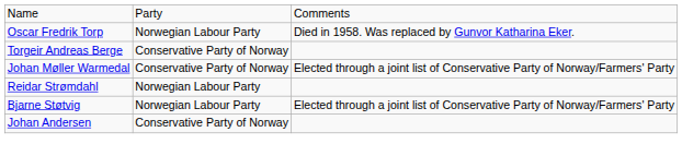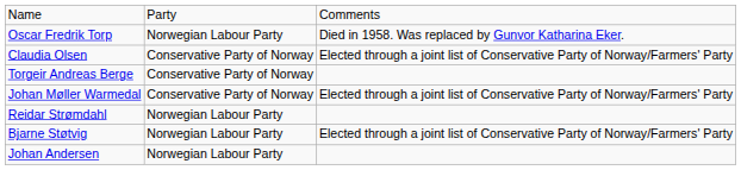 <table class="wikitable">
 <tr>
 <td>Name</td>
 <td>Party</td>
 <td>Comments</td>
 </tr>
 <tr>
 <td><a href='#'>Oscar Fredrik Torp</a></td>
 <td>Norwegian Labour Party</td>
 <td>Died in 1958. Was replaced by <a href='#'>Gunvor Katharina Eker</a>.</td>
+</tr>
+<tr>
+<td><a href='#'>Claudia Olsen</a></td>
+<td>Conservative Party of Norway</td>
+<td>Elected through a joint list of Conservative Party of Norway/Farmers' Party</td>
 </tr>
 <tr>
 <td><a href='#'>Torgeir Andreas Berge</a></td>
 <td>Conservative Party of Norway</td>
 <td></td>
 </tr>
 <tr>
 <td><a href='#'>Johan Møller Warmedal</a></td>
 <td>Conservative Party of Norway</td>
 <td>Elected through a joint list of Conservative Party of Norway/Farmers' Party</td>
 </tr>
 <tr>
 <td><a href='#'>Reidar Strømdahl</a></td>
 <td>Norwegian Labour Party</td>
 <td></td>
 </tr>
 <tr>
 <td><a href='#'>Bjarne Støtvig</a></td>
 <td>Norwegian Labour Party</td>
 <td>Elected through a joint list of Conservative Party of Norway/Farmers' Party</td>
 </tr>
 <tr>
 <td><a href='#'>Johan Andersen</a></td>
-<td>Conservative Party of Norway</td>
+<td>Norwegian Labour Party</td>
 <td></td>
 </tr>
 </table>
